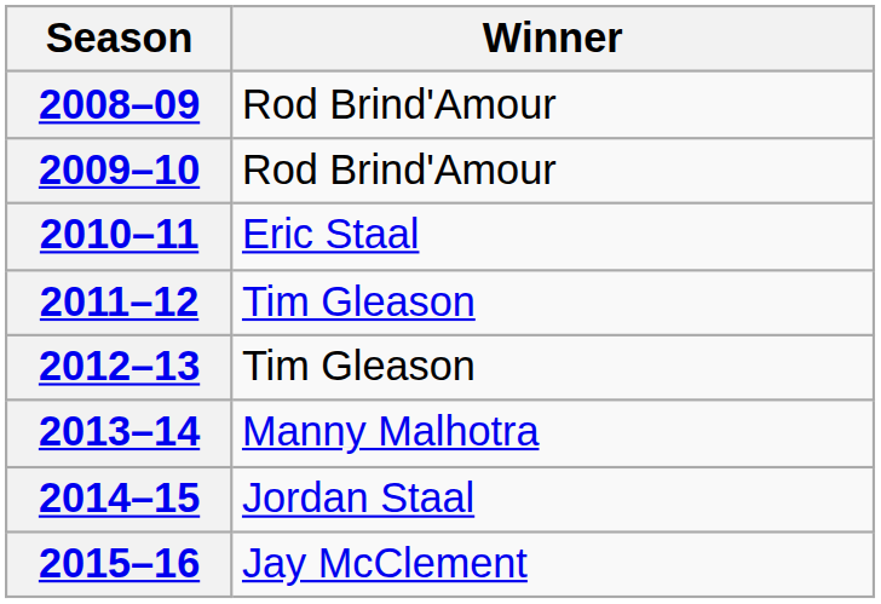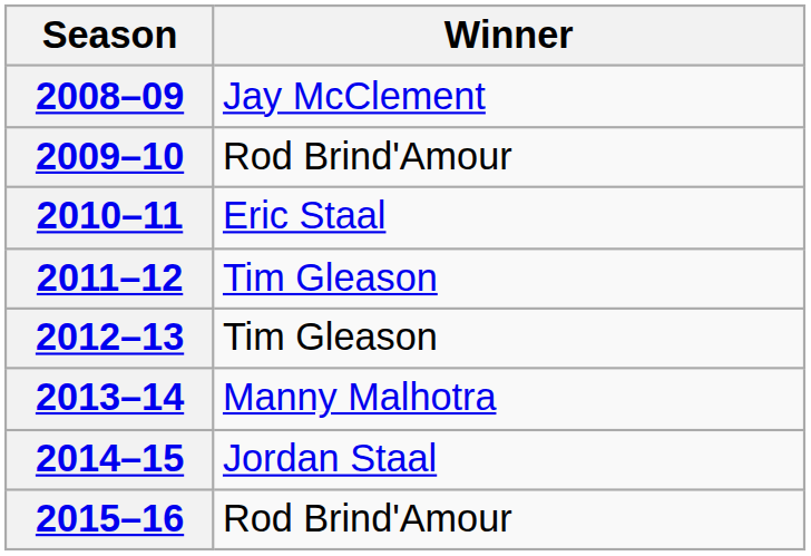 <table class="wikitable">
 <tr>
 <th scope="col" style="width:5em">Season</th>
 <th scope="col" style="width:15em">Winner</th>
 </tr>
 <tr>
 <th scope="row"><a href='#'>2008–09</a></th>
-<td>Rod Brind'Amour</td>
+<td><a href='#'>Jay McClement</a></td>
 </tr>
 <tr>
 <th scope="row"><a href='#'>2009–10</a></th>
 <td>Rod Brind'Amour</td>
 </tr>
 <tr>
 <th scope="row"><a href='#'>2010–11</a></th>
 <td><a href='#'>Eric Staal</a></td>
 </tr>
 <tr>
 <th scope="row"><a href='#'>2011–12</a></th>
 <td><a href='#'>Tim Gleason</a></td>
 </tr>
 <tr>
 <th scope="row"><a href='#'>2012–13</a></th>
 <td>Tim Gleason</td>
 </tr>
 <tr>
 <th scope="row"><a href='#'>2013–14</a></th>
 <td><a href='#'>Manny Malhotra</a></td>
 </tr>
 <tr>
 <th scope="row"><a href='#'>2014–15</a></th>
 <td><a href='#'>Jordan Staal</a></td>
 </tr>
 <tr>
 <th scope="row"><a href='#'>2015–16</a></th>
-<td><a href='#'>Jay McClement</a></td>
+<td>Rod Brind'Amour</td>
 </tr>
 </table>
